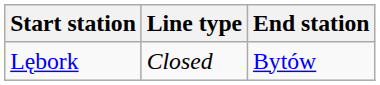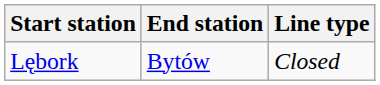 <table class="wikitable">
 <tr>
 <th>Start station</th>
+<th>End station</th>
 <th>Line type</th>
-<th>End station</th>
 </tr>
 <tr>
 <td><a href='#'>Lębork</a></td>
+<td><a href='#'>Bytów</a></td>
 <td><em>Closed</em></td>
-<td><a href='#'>Bytów</a></td>
 </tr>
 </table>
